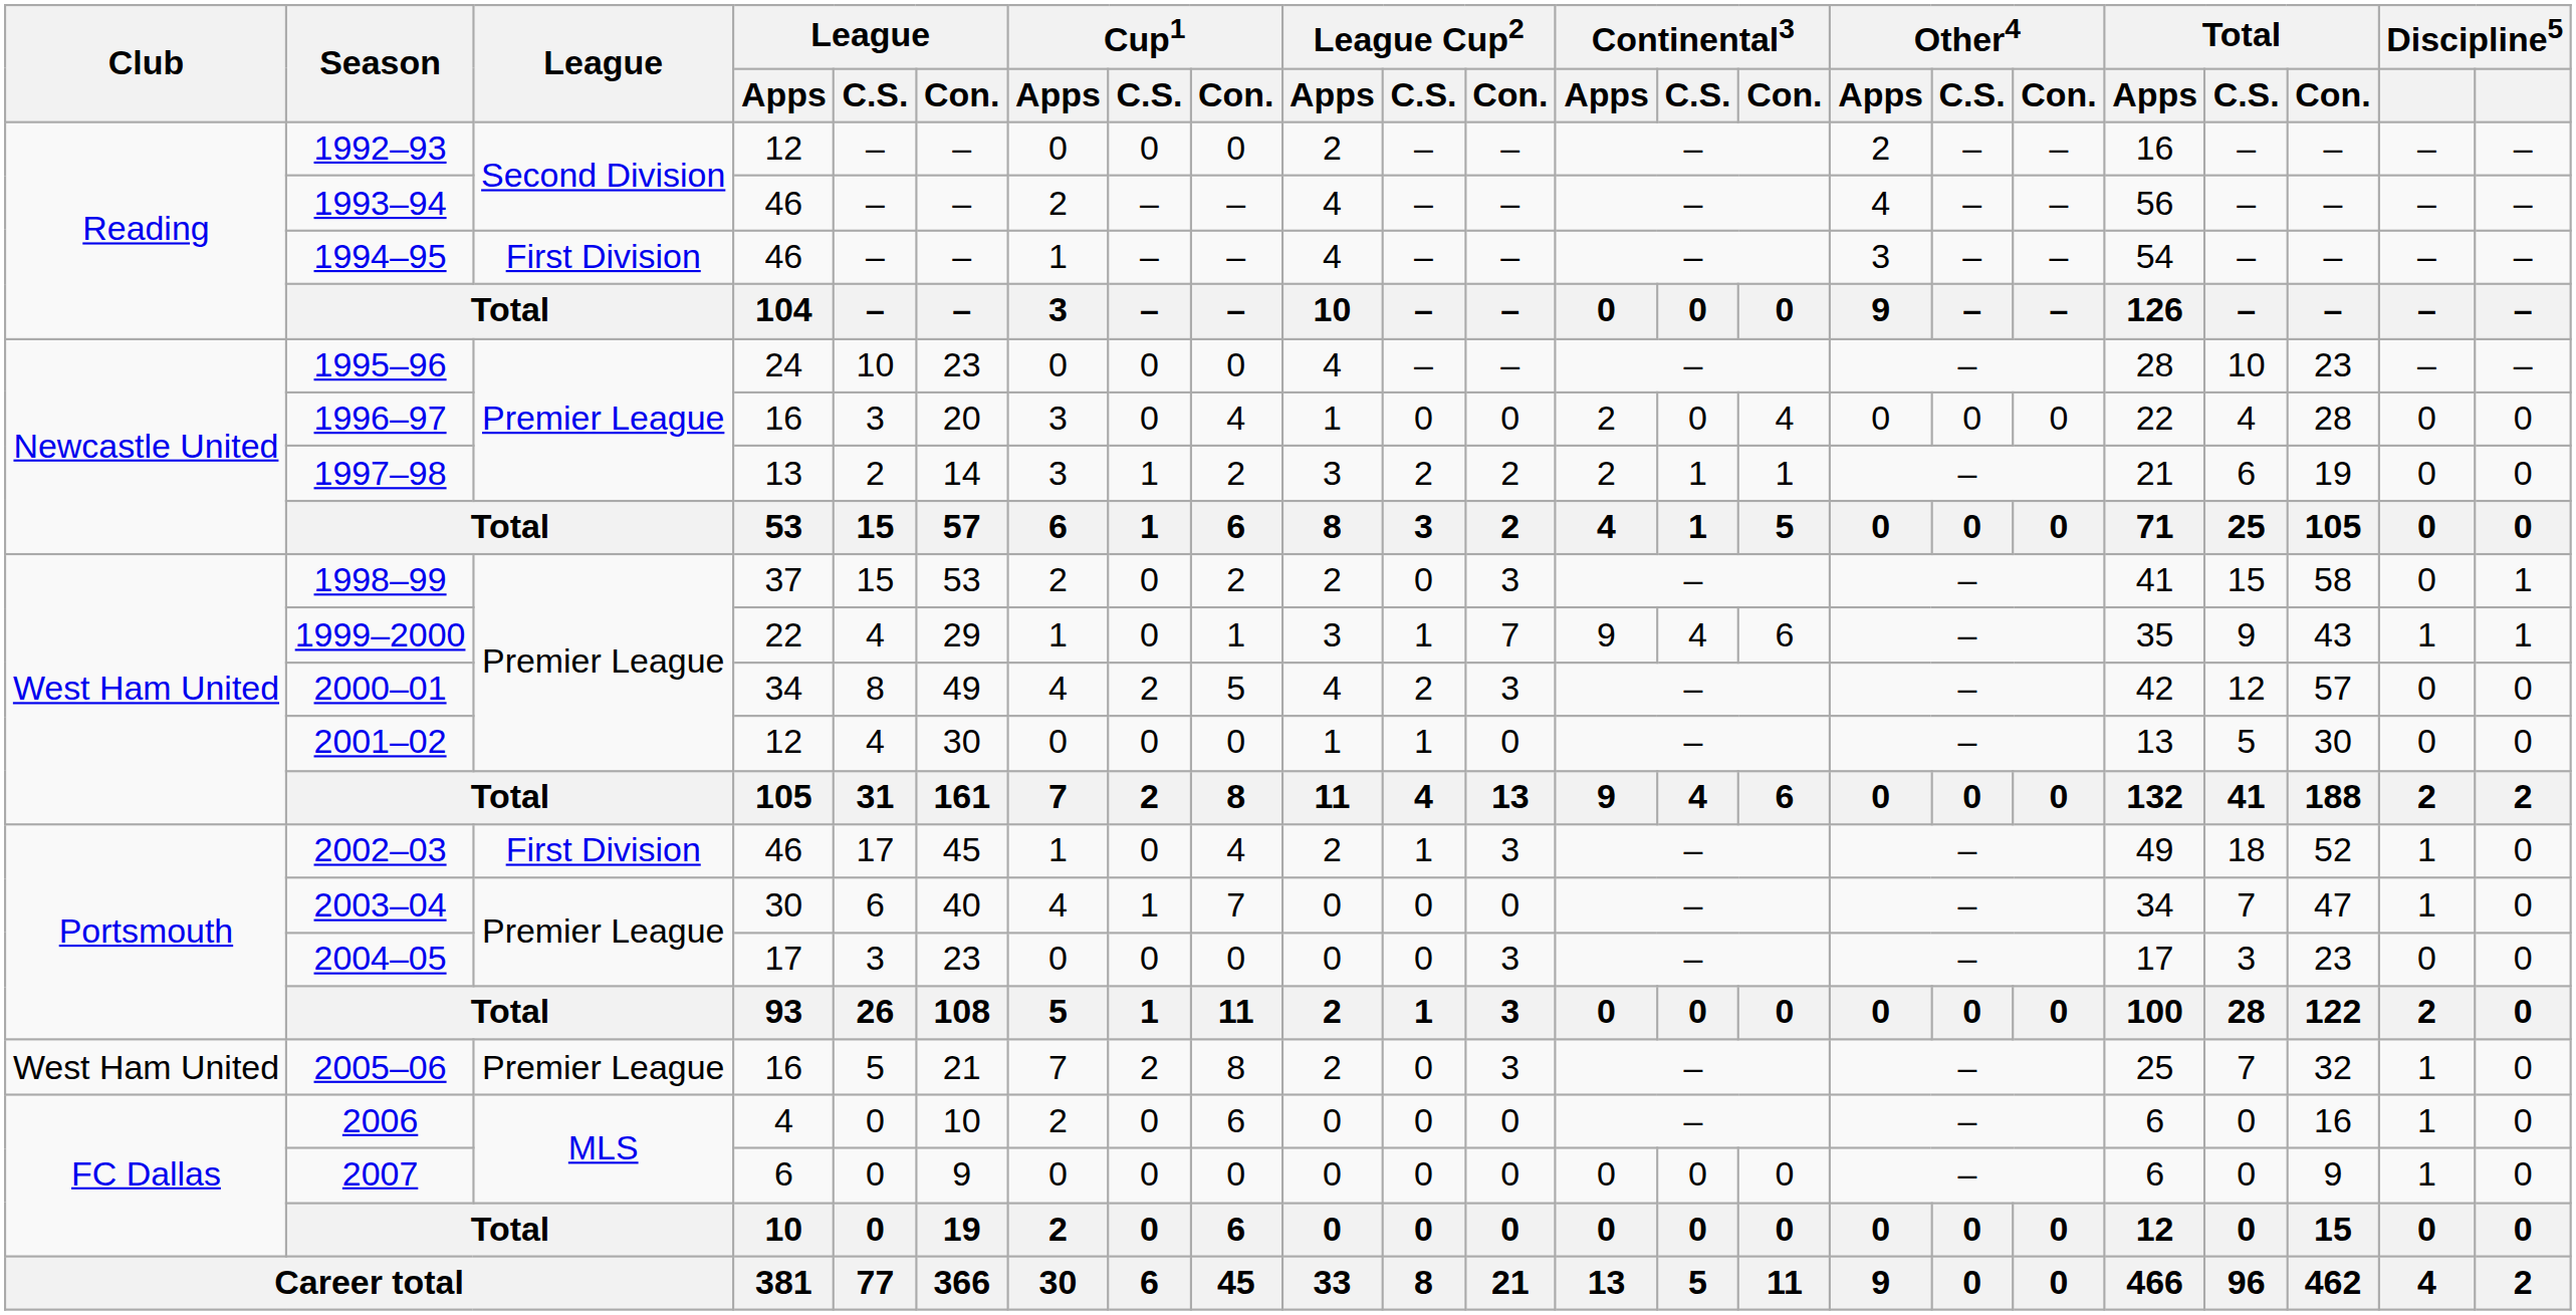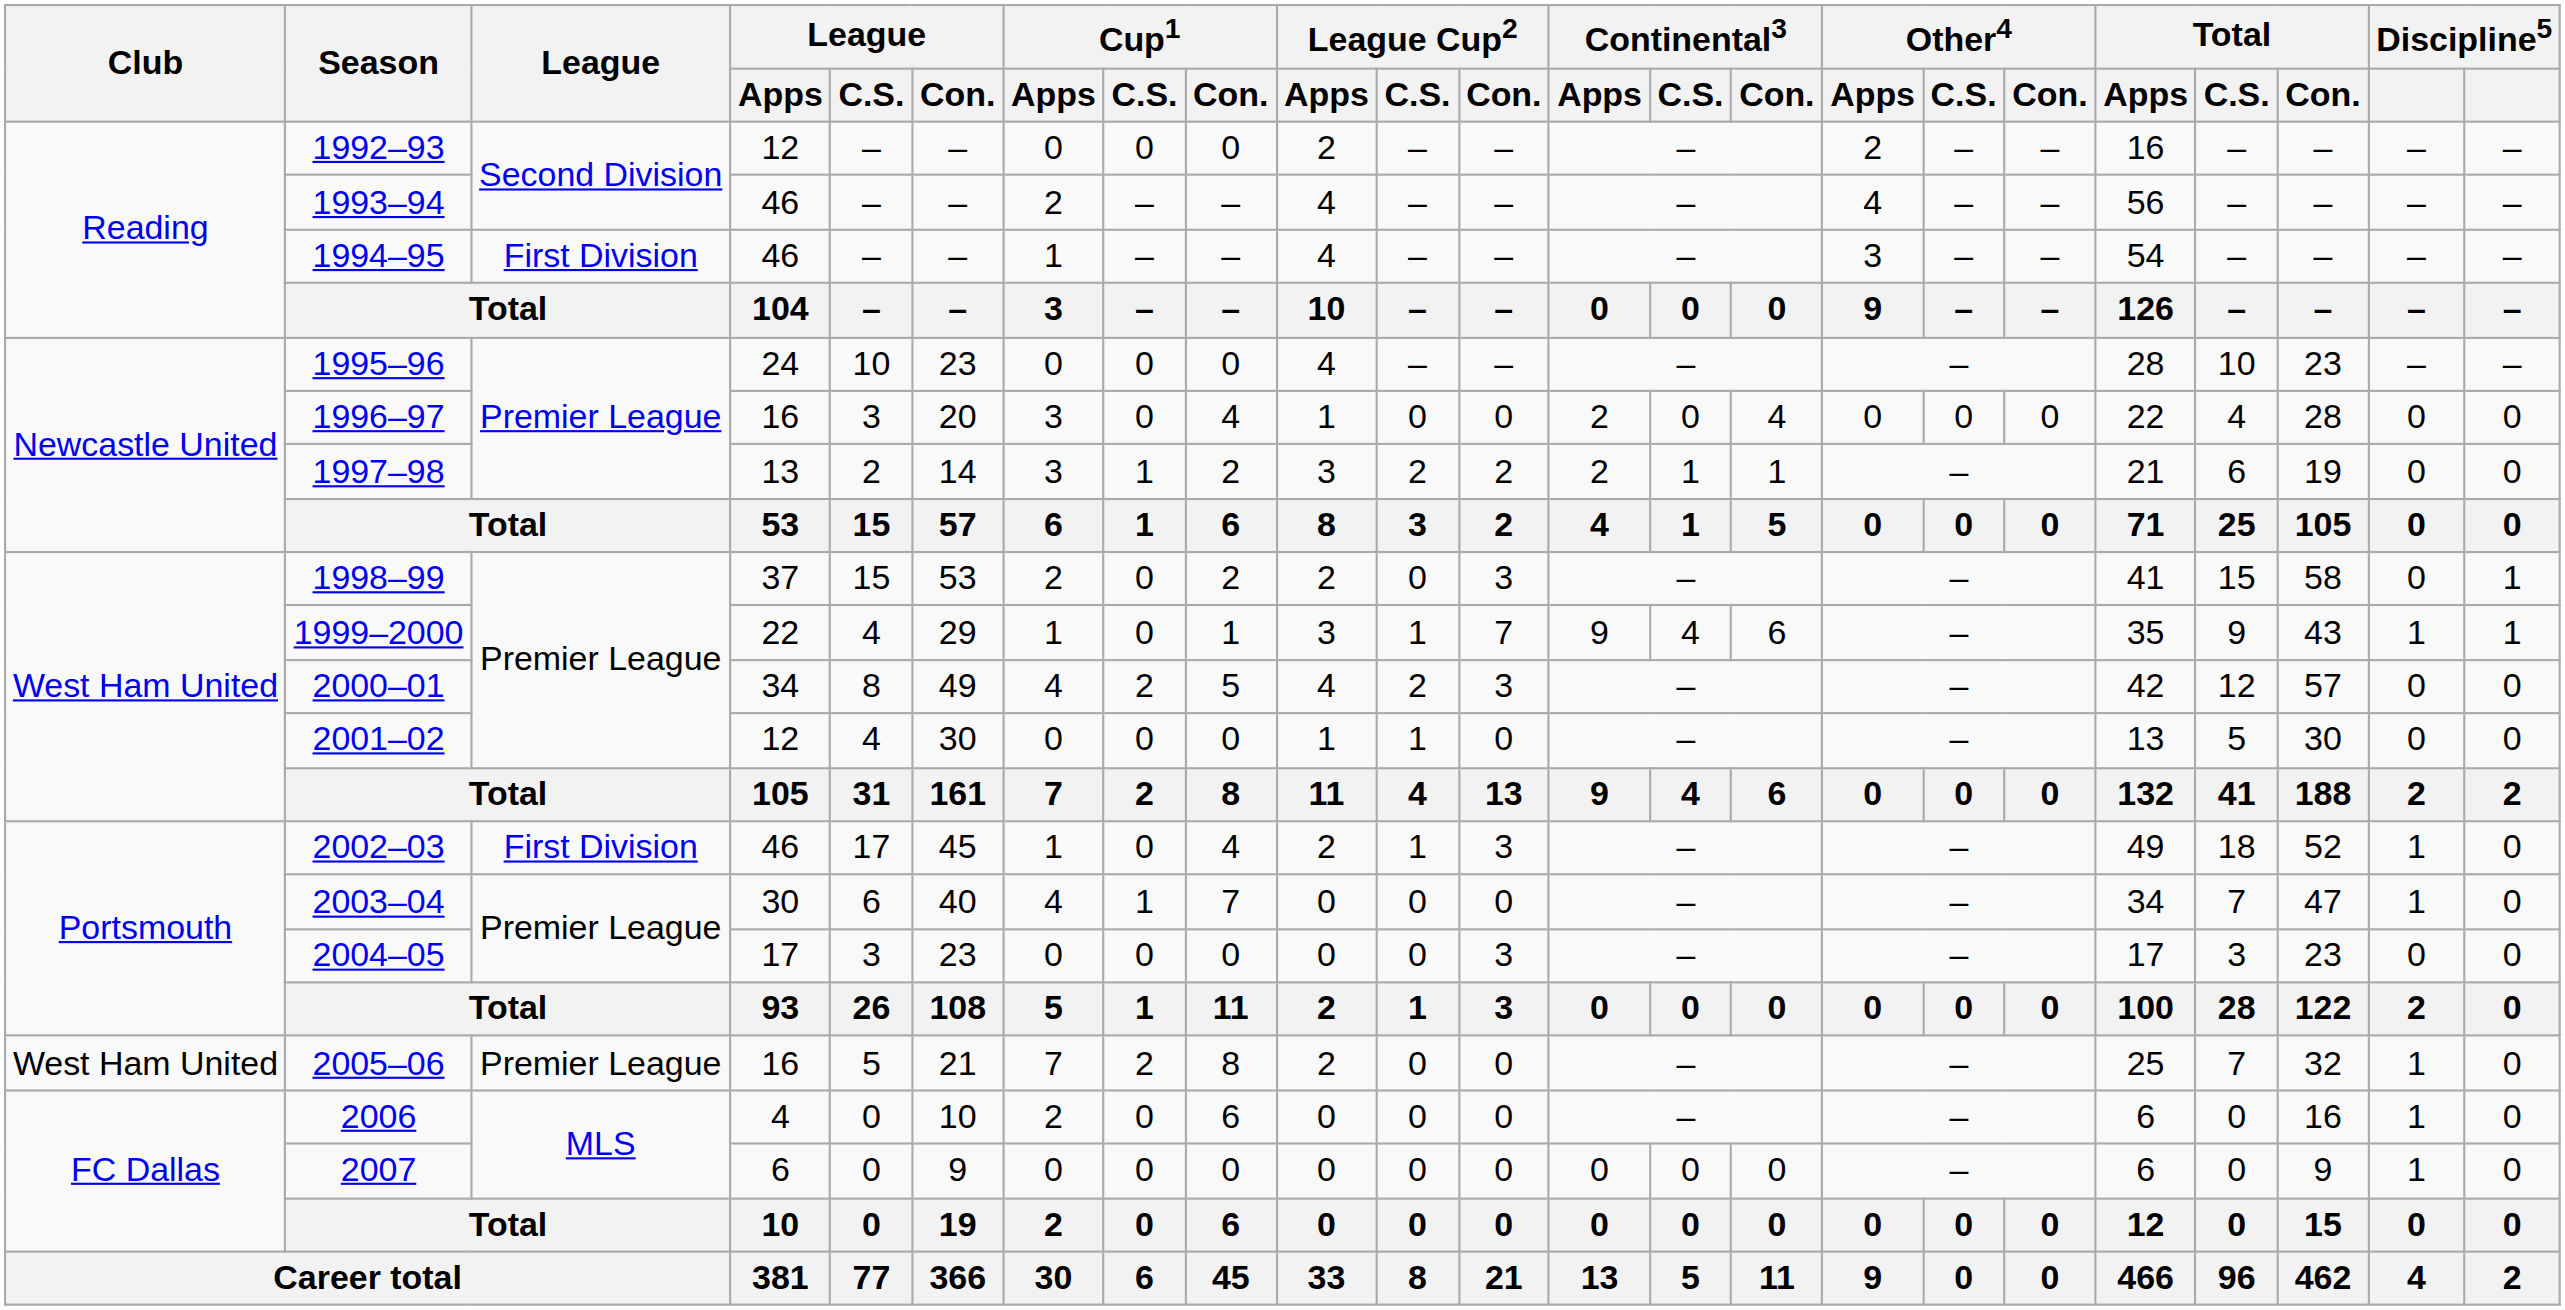 <table class="wikitable" style="text-align: center;">
 <tr>
 <th rowspan="2">Club</th>
 <th rowspan="2">Season</th>
 <th rowspan="2">League</th>
 <th colspan="3">League</th>
 <th colspan="3">Cup<sup>1</sup></th>
 <th colspan="3">League Cup<sup>2</sup></th>
 <th colspan="3">Continental<sup>3</sup></th>
 <th colspan="3">Other<sup>4</sup></th>
 <th colspan="3">Total</th>
 <th colspan="2">Discipline<sup>5</sup></th>
 </tr>
 <tr>
 <th>Apps</th>
 <th>C.S.</th>
 <th>Con.</th>
 <th>Apps</th>
 <th>C.S.</th>
 <th>Con.</th>
 <th>Apps</th>
 <th>C.S.</th>
 <th>Con.</th>
 <th>Apps</th>
 <th>C.S.</th>
 <th>Con.</th>
 <th>Apps</th>
 <th>C.S.</th>
 <th>Con.</th>
 <th>Apps</th>
 <th>C.S.</th>
 <th>Con.</th>
 <th></th>
 <th></th>
 </tr>
 <tr>
 <td rowspan="4"><a href='#'>Reading</a></td>
 <td><a href='#'>1992–93</a></td>
 <td rowspan="2"><a href='#'>Second Division</a></td>
 <td>12</td>
 <td>–</td>
 <td>–</td>
 <td>0</td>
 <td>0</td>
 <td>0</td>
 <td>2</td>
 <td>–</td>
 <td>–</td>
 <td colspan="3">–</td>
 <td>2</td>
 <td>–</td>
 <td>–</td>
 <td>16</td>
 <td>–</td>
 <td>–</td>
 <td>–</td>
 <td>–</td>
 </tr>
 <tr>
 <td><a href='#'>1993–94</a></td>
 <td>46</td>
 <td>–</td>
 <td>–</td>
 <td>2</td>
 <td>–</td>
 <td>–</td>
 <td>4</td>
 <td>–</td>
 <td>–</td>
 <td colspan="3">–</td>
 <td>4</td>
 <td>–</td>
 <td>–</td>
 <td>56</td>
 <td>–</td>
 <td>–</td>
 <td>–</td>
 <td>–</td>
 </tr>
 <tr>
 <td><a href='#'>1994–95</a></td>
 <td><a href='#'>First Division</a></td>
 <td>46</td>
 <td>–</td>
 <td>–</td>
 <td>1</td>
 <td>–</td>
 <td>–</td>
 <td>4</td>
 <td>–</td>
 <td>–</td>
 <td colspan="3">–</td>
 <td>3</td>
 <td>–</td>
 <td>–</td>
 <td>54</td>
 <td>–</td>
 <td>–</td>
 <td>–</td>
 <td>–</td>
 </tr>
 <tr>
 <th colspan="2">Total</th>
 <th>104</th>
 <th>–</th>
 <th>–</th>
 <th>3</th>
 <th>–</th>
 <th>–</th>
 <th>10</th>
 <th>–</th>
 <th>–</th>
 <th>0</th>
 <th>0</th>
 <th>0</th>
 <th>9</th>
 <th>–</th>
 <th>–</th>
 <th>126</th>
 <th>–</th>
 <th>–</th>
 <th>–</th>
 <th>–</th>
 </tr>
 <tr>
 <td rowspan="4"><a href='#'>Newcastle United</a></td>
 <td><a href='#'>1995–96</a></td>
 <td rowspan="3"><a href='#'>Premier League</a></td>
 <td>24</td>
 <td>10</td>
 <td>23</td>
 <td>0</td>
 <td>0</td>
 <td>0</td>
 <td>4</td>
 <td>–</td>
 <td>–</td>
 <td colspan="3">–</td>
 <td colspan="3">–</td>
 <td>28</td>
 <td>10</td>
 <td>23</td>
 <td>–</td>
 <td>–</td>
 </tr>
 <tr>
 <td><a href='#'>1996–97</a></td>
 <td>16</td>
 <td>3</td>
 <td>20</td>
 <td>3</td>
 <td>0</td>
 <td>4</td>
 <td>1</td>
 <td>0</td>
 <td>0</td>
 <td>2</td>
 <td>0</td>
 <td>4</td>
 <td>0</td>
 <td>0</td>
 <td>0</td>
 <td>22</td>
 <td>4</td>
 <td>28</td>
 <td>0</td>
 <td>0</td>
 </tr>
 <tr>
 <td><a href='#'>1997–98</a></td>
 <td>13</td>
 <td>2</td>
 <td>14</td>
 <td>3</td>
 <td>1</td>
 <td>2</td>
 <td>3</td>
 <td>2</td>
 <td>2</td>
 <td>2</td>
 <td>1</td>
 <td>1</td>
 <td colspan="3">–</td>
 <td>21</td>
 <td>6</td>
 <td>19</td>
 <td>0</td>
 <td>0</td>
 </tr>
 <tr>
 <th colspan="2">Total</th>
 <th>53</th>
 <th>15</th>
 <th>57</th>
 <th>6</th>
 <th>1</th>
 <th>6</th>
 <th>8</th>
 <th>3</th>
 <th>2</th>
 <th>4</th>
 <th>1</th>
 <th>5</th>
 <th>0</th>
 <th>0</th>
 <th>0</th>
 <th>71</th>
 <th>25</th>
 <th>105</th>
 <th>0</th>
 <th>0</th>
 </tr>
 <tr>
 <td rowspan="5"><a href='#'>West Ham United</a></td>
 <td><a href='#'>1998–99</a></td>
 <td rowspan="4">Premier League</td>
 <td>37</td>
 <td>15</td>
 <td>53</td>
 <td>2</td>
 <td>0</td>
 <td>2</td>
 <td>2</td>
 <td>0</td>
 <td>3</td>
 <td colspan="3">–</td>
 <td colspan="3">–</td>
 <td>41</td>
 <td>15</td>
 <td>58</td>
 <td>0</td>
 <td>1</td>
 </tr>
 <tr>
 <td><a href='#'>1999–2000</a></td>
 <td>22</td>
 <td>4</td>
 <td>29</td>
 <td>1</td>
 <td>0</td>
 <td>1</td>
 <td>3</td>
 <td>1</td>
 <td>7</td>
 <td>9</td>
 <td>4</td>
 <td>6</td>
 <td colspan="3">–</td>
 <td>35</td>
 <td>9</td>
 <td>43</td>
 <td>1</td>
 <td>1</td>
 </tr>
 <tr>
 <td><a href='#'>2000–01</a></td>
 <td>34</td>
 <td>8</td>
 <td>49</td>
 <td>4</td>
 <td>2</td>
 <td>5</td>
 <td>4</td>
 <td>2</td>
 <td>3</td>
 <td colspan="3">–</td>
 <td colspan="3">–</td>
 <td>42</td>
 <td>12</td>
 <td>57</td>
 <td>0</td>
 <td>0</td>
 </tr>
 <tr>
 <td><a href='#'>2001–02</a></td>
 <td>12</td>
 <td>4</td>
 <td>30</td>
 <td>0</td>
 <td>0</td>
 <td>0</td>
 <td>1</td>
 <td>1</td>
 <td>0</td>
 <td colspan="3">–</td>
 <td colspan="3">–</td>
 <td>13</td>
 <td>5</td>
 <td>30</td>
 <td>0</td>
 <td>0</td>
 </tr>
 <tr>
 <th colspan="2">Total</th>
 <th>105</th>
 <th>31</th>
 <th>161</th>
 <th>7</th>
 <th>2</th>
 <th>8</th>
 <th>11</th>
 <th>4</th>
 <th>13</th>
 <th>9</th>
 <th>4</th>
 <th>6</th>
 <th>0</th>
 <th>0</th>
 <th>0</th>
 <th>132</th>
 <th>41</th>
 <th>188</th>
 <th>2</th>
 <th>2</th>
 </tr>
 <tr>
 <td rowspan="4"><a href='#'>Portsmouth</a></td>
 <td><a href='#'>2002–03</a></td>
 <td><a href='#'>First Division</a></td>
 <td>46</td>
 <td>17</td>
 <td>45</td>
 <td>1</td>
 <td>0</td>
 <td>4</td>
 <td>2</td>
 <td>1</td>
 <td>3</td>
 <td colspan="3">–</td>
 <td colspan="3">–</td>
 <td>49</td>
 <td>18</td>
 <td>52</td>
 <td>1</td>
 <td>0</td>
 </tr>
 <tr>
 <td><a href='#'>2003–04</a></td>
 <td rowspan="2">Premier League</td>
 <td>30</td>
 <td>6</td>
 <td>40</td>
 <td>4</td>
 <td>1</td>
 <td>7</td>
 <td>0</td>
 <td>0</td>
 <td>0</td>
 <td colspan="3">–</td>
 <td colspan="3">–</td>
 <td>34</td>
 <td>7</td>
 <td>47</td>
 <td>1</td>
 <td>0</td>
 </tr>
 <tr>
 <td><a href='#'>2004–05</a></td>
 <td>17</td>
 <td>3</td>
 <td>23</td>
 <td>0</td>
 <td>0</td>
 <td>0</td>
 <td>0</td>
 <td>0</td>
 <td>3</td>
 <td colspan="3">–</td>
 <td colspan="3">–</td>
 <td>17</td>
 <td>3</td>
 <td>23</td>
 <td>0</td>
 <td>0</td>
 </tr>
 <tr>
 <th colspan="2">Total</th>
 <th>93</th>
 <th>26</th>
 <th>108</th>
 <th>5</th>
 <th>1</th>
 <th>11</th>
 <th>2</th>
 <th>1</th>
 <th>3</th>
 <th>0</th>
 <th>0</th>
 <th>0</th>
 <th>0</th>
 <th>0</th>
 <th>0</th>
 <th>100</th>
 <th>28</th>
 <th>122</th>
 <th>2</th>
 <th>0</th>
 </tr>
 <tr>
 <td>West Ham United</td>
 <td><a href='#'>2005–06</a></td>
 <td>Premier League</td>
 <td>16</td>
 <td>5</td>
 <td>21</td>
 <td>7</td>
 <td>2</td>
 <td>8</td>
 <td>2</td>
 <td>0</td>
-<td>3</td>
+<td>0</td>
 <td colspan="3">–</td>
 <td colspan="3">–</td>
 <td>25</td>
 <td>7</td>
 <td>32</td>
 <td>1</td>
 <td>0</td>
 </tr>
 <tr>
 <td rowspan="3"><a href='#'>FC Dallas</a></td>
 <td><a href='#'>2006</a></td>
 <td rowspan="2"><a href='#'>MLS</a></td>
 <td>4</td>
 <td>0</td>
 <td>10</td>
 <td>2</td>
 <td>0</td>
 <td>6</td>
 <td>0</td>
 <td>0</td>
 <td>0</td>
 <td colspan="3">–</td>
 <td colspan="3">–</td>
 <td>6</td>
 <td>0</td>
 <td>16</td>
 <td>1</td>
 <td>0</td>
 </tr>
 <tr>
 <td><a href='#'>2007</a></td>
 <td>6</td>
 <td>0</td>
 <td>9</td>
 <td>0</td>
 <td>0</td>
 <td>0</td>
 <td>0</td>
 <td>0</td>
 <td>0</td>
 <td>0</td>
 <td>0</td>
 <td>0</td>
 <td colspan="3">–</td>
 <td>6</td>
 <td>0</td>
 <td>9</td>
 <td>1</td>
 <td>0</td>
 </tr>
 <tr>
 <th colspan="2">Total</th>
 <th>10</th>
 <th>0</th>
 <th>19</th>
 <th>2</th>
 <th>0</th>
 <th>6</th>
 <th>0</th>
 <th>0</th>
 <th>0</th>
 <th>0</th>
 <th>0</th>
 <th>0</th>
 <th>0</th>
 <th>0</th>
 <th>0</th>
 <th>12</th>
 <th>0</th>
 <th>15</th>
 <th>0</th>
 <th>0</th>
 </tr>
 <tr>
 <th colspan="3">Career total</th>
 <th>381</th>
 <th>77</th>
 <th>366</th>
 <th>30</th>
 <th>6</th>
 <th>45</th>
 <th>33</th>
 <th>8</th>
 <th>21</th>
 <th>13</th>
 <th>5</th>
 <th>11</th>
 <th>9</th>
 <th>0</th>
 <th>0</th>
 <th>466</th>
 <th>96</th>
 <th>462</th>
 <th>4</th>
 <th>2</th>
 </tr>
 </table>
